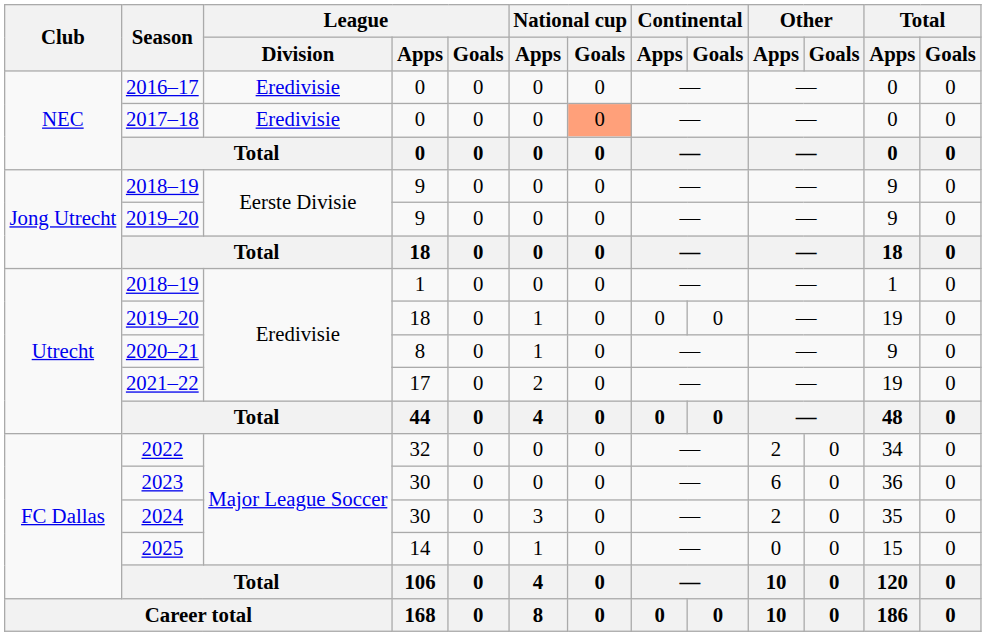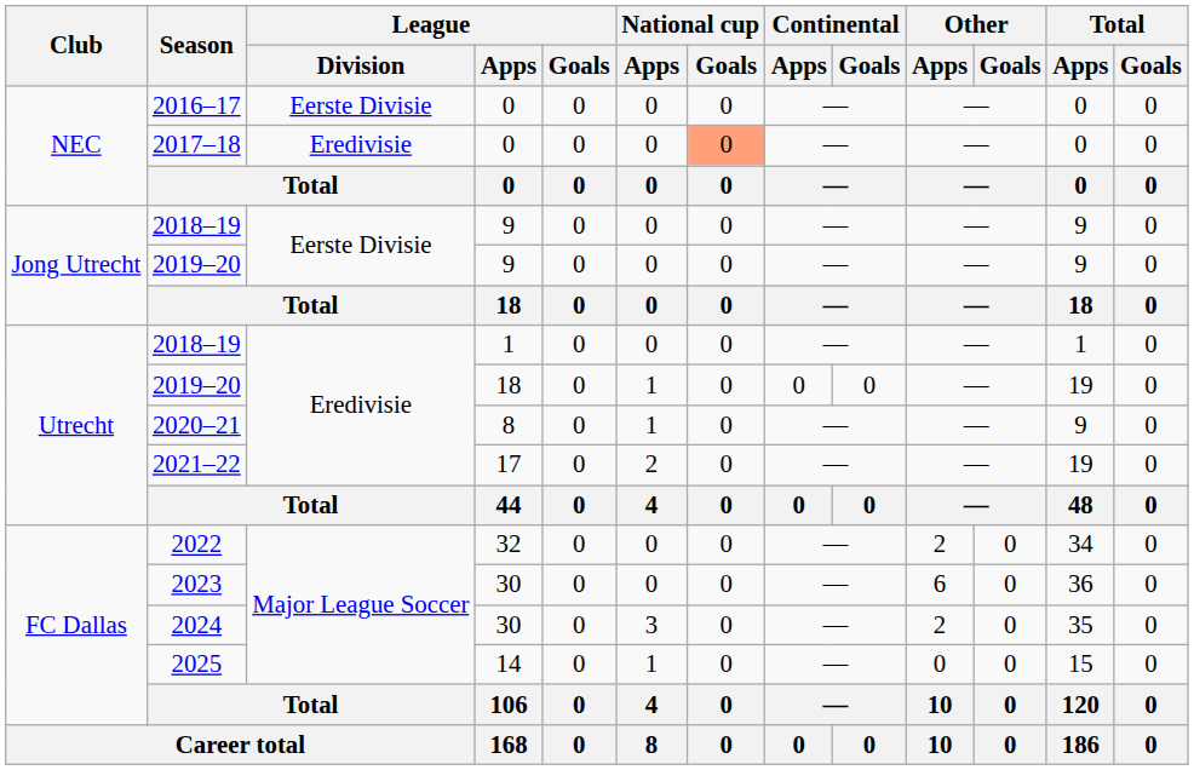 <table class="wikitable" style="text-align:center">
 <tr>
 <th rowspan="2">Club</th>
 <th rowspan="2">Season</th>
 <th colspan="3">League</th>
 <th colspan="2">National cup</th>
 <th colspan="2">Continental</th>
 <th colspan="2">Other</th>
 <th colspan="2">Total</th>
 </tr>
 <tr>
 <th>Division</th>
 <th>Apps</th>
 <th>Goals</th>
 <th>Apps</th>
 <th>Goals</th>
 <th>Apps</th>
 <th>Goals</th>
 <th>Apps</th>
 <th>Goals</th>
 <th>Apps</th>
 <th>Goals</th>
 </tr>
 <tr>
 <td rowspan=3><a href='#'>NEC</a></td>
 <td><a href='#'>2016–17</a></td>
-<td><a href='#'>Eredivisie</a></td>
+<td><a href='#'>Eerste Divisie</a></td>
 <td>0</td>
 <td>0</td>
 <td>0</td>
 <td>0</td>
 <td colspan="2">—</td>
 <td colspan="2">—</td>
 <td>0</td>
 <td>0</td>
 </tr>
 <tr>
 <td><a href='#'>2017–18</a></td>
 <td><a href='#'>Eredivisie</a></td>
 <td>0</td>
 <td>0</td>
 <td>0</td>
 <td style="background: lightsalmon;">0</td>
 <td colspan="2">—</td>
 <td colspan="2">—</td>
 <td>0</td>
 <td>0</td>
 </tr>
 <tr>
 <th colspan="2">Total</th>
 <th>0</th>
 <th>0</th>
 <th>0</th>
 <th>0</th>
 <th colspan="2">—</th>
 <th colspan="2">—</th>
 <th>0</th>
 <th>0</th>
 </tr>
 <tr>
 <td rowspan=3><a href='#'>Jong Utrecht</a></td>
 <td><a href='#'>2018–19</a></td>
 <td rowspan=2>Eerste Divisie</td>
 <td>9</td>
 <td>0</td>
 <td>0</td>
 <td>0</td>
 <td colspan="2">—</td>
 <td colspan="2">—</td>
 <td>9</td>
 <td>0</td>
 </tr>
 <tr>
 <td><a href='#'>2019–20</a></td>
 <td>9</td>
 <td>0</td>
 <td>0</td>
 <td>0</td>
 <td colspan="2">—</td>
 <td colspan="2">—</td>
 <td>9</td>
 <td>0</td>
 </tr>
 <tr>
 <th colspan="2">Total</th>
 <th>18</th>
 <th>0</th>
 <th>0</th>
 <th>0</th>
 <th colspan="2">—</th>
 <th colspan="2">—</th>
 <th>18</th>
 <th>0</th>
 </tr>
 <tr>
 <td rowspan=5><a href='#'>Utrecht</a></td>
 <td><a href='#'>2018–19</a></td>
 <td rowspan=4>Eredivisie</td>
 <td>1</td>
 <td>0</td>
 <td>0</td>
 <td>0</td>
 <td colspan="2">—</td>
 <td colspan="2">—</td>
 <td>1</td>
 <td>0</td>
 </tr>
 <tr>
 <td><a href='#'>2019–20</a></td>
 <td>18</td>
 <td>0</td>
 <td>1</td>
 <td>0</td>
 <td>0</td>
 <td>0</td>
 <td colspan="2">—</td>
 <td>19</td>
 <td>0</td>
 </tr>
 <tr>
 <td><a href='#'>2020–21</a></td>
 <td>8</td>
 <td>0</td>
 <td>1</td>
 <td>0</td>
 <td colspan="2">—</td>
 <td colspan="2">—</td>
 <td>9</td>
 <td>0</td>
 </tr>
 <tr>
 <td><a href='#'>2021–22</a></td>
 <td>17</td>
 <td>0</td>
 <td>2</td>
 <td>0</td>
 <td colspan="2">—</td>
 <td colspan="2">—</td>
 <td>19</td>
 <td>0</td>
 </tr>
 <tr>
 <th colspan="2">Total</th>
 <th>44</th>
 <th>0</th>
 <th>4</th>
 <th>0</th>
 <th>0</th>
 <th>0</th>
 <th colspan="2">—</th>
 <th>48</th>
 <th>0</th>
 </tr>
 <tr>
 <td rowspan=5><a href='#'>FC Dallas</a></td>
 <td><a href='#'>2022</a></td>
 <td rowspan=4><a href='#'>Major League Soccer</a></td>
 <td>32</td>
 <td>0</td>
 <td>0</td>
 <td>0</td>
 <td colspan="2">—</td>
 <td>2</td>
 <td>0</td>
 <td>34</td>
 <td>0</td>
 </tr>
 <tr>
 <td><a href='#'>2023</a></td>
 <td>30</td>
 <td>0</td>
 <td>0</td>
 <td>0</td>
 <td colspan="2">—</td>
 <td>6</td>
 <td>0</td>
 <td>36</td>
 <td>0</td>
 </tr>
 <tr>
 <td><a href='#'>2024</a></td>
 <td>30</td>
 <td>0</td>
 <td>3</td>
 <td>0</td>
 <td colspan="2">—</td>
 <td>2</td>
 <td>0</td>
 <td>35</td>
 <td>0</td>
 </tr>
 <tr>
 <td><a href='#'>2025</a></td>
 <td>14</td>
 <td>0</td>
 <td>1</td>
 <td>0</td>
 <td colspan="2">—</td>
 <td>0</td>
 <td>0</td>
 <td>15</td>
 <td>0</td>
 </tr>
 <tr>
 <th colspan="2">Total</th>
 <th>106</th>
 <th>0</th>
 <th>4</th>
 <th>0</th>
 <th colspan="2">—</th>
 <th>10</th>
 <th>0</th>
 <th>120</th>
 <th>0</th>
 </tr>
 <tr>
 <th colspan="3">Career total</th>
 <th>168</th>
 <th>0</th>
 <th>8</th>
 <th>0</th>
 <th>0</th>
 <th>0</th>
 <th>10</th>
 <th>0</th>
 <th>186</th>
 <th>0</th>
 </tr>
 </table>
